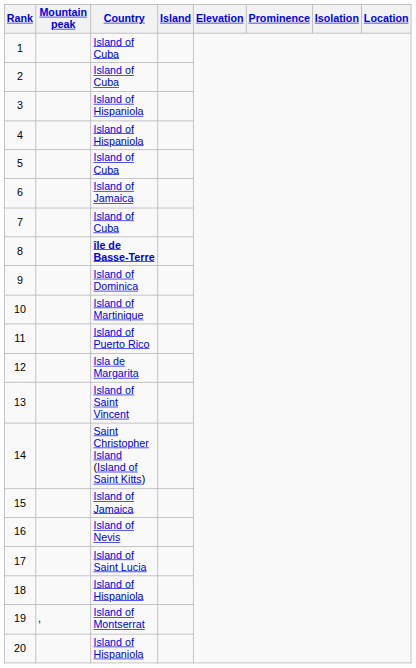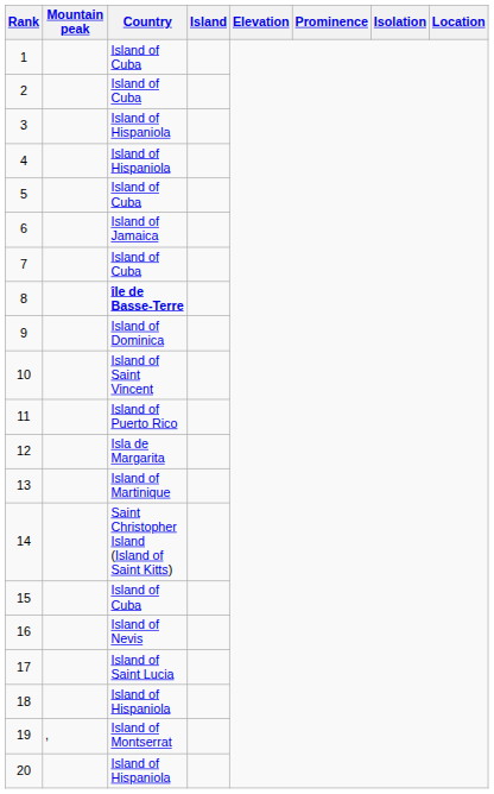 <table class=wikitable sortable>
 <tr>
 <th><a href='#'>Rank</a></th>
 <th><a href='#'>Mountain peak</a></th>
 <th><a href='#'>Country</a></th>
 <th><a href='#'>Island</a></th>
 <th><a href='#'>Elevation</a></th>
 <th><a href='#'>Prominence</a></th>
 <th><a href='#'>Isolation</a></th>
 <th><a href='#'>Location</a></th>
 </tr>
 <tr>
 <td align=center>1<br></td>
 <td></td>
 <td><a href='#'>Island of Cuba</a><br></td>
 <td></td>
 </tr>
 <tr>
 <td align=center>2<br></td>
 <td></td>
 <td><a href='#'>Island of Cuba</a><br></td>
 <td></td>
 </tr>
 <tr>
 <td align=center>3<br></td>
 <td></td>
 <td><a href='#'>Island of Hispaniola</a><br></td>
 <td></td>
 </tr>
 <tr>
 <td align=center>4<br></td>
 <td></td>
 <td><a href='#'>Island of Hispaniola</a><br></td>
 <td></td>
 </tr>
 <tr>
 <td align=center>5<br></td>
 <td></td>
 <td><a href='#'>Island of Cuba</a><br></td>
 <td></td>
 </tr>
 <tr>
 <td align=center>6<br></td>
 <td></td>
 <td><a href='#'>Island of Jamaica</a><br></td>
 <td></td>
 </tr>
 <tr>
 <td align=center>7<br></td>
 <td></td>
 <td><a href='#'>Island of Cuba</a><br></td>
 <td></td>
 </tr>
 <tr>
 <td align=center>8<br></td>
 <td></td>
 <td><strong><a href='#'>île de Basse-Terre</a><br></strong></td>
 <td></td>
 </tr>
 <tr>
 <td align=center>9<br></td>
 <td></td>
 <td><a href='#'>Island of Dominica</a><br></td>
 <td></td>
 </tr>
 <tr>
 <td align=center>10<br></td>
 <td></td>
-<td><a href='#'>Island of Martinique</a><br></td>
+<td><a href='#'>Island of Saint Vincent</a><br></td>
 <td></td>
 </tr>
 <tr>
 <td align=center>11<br></td>
 <td></td>
 <td><a href='#'>Island of Puerto Rico</a><br></td>
 <td></td>
 </tr>
 <tr>
 <td align=center>12<br></td>
 <td></td>
 <td><a href='#'>Isla de Margarita</a><br></td>
 <td></td>
 </tr>
 <tr>
 <td align=center>13<br></td>
 <td></td>
-<td><a href='#'>Island of Saint Vincent</a><br></td>
+<td><a href='#'>Island of Martinique</a><br></td>
 <td></td>
 </tr>
 <tr>
 <td align=center>14<br></td>
 <td></td>
 <td><a href='#'>Saint Christopher Island</a><br>(<a href='#'>Island of Saint Kitts</a>)<br></td>
 <td></td>
 </tr>
 <tr>
 <td align=center>15<br></td>
 <td></td>
-<td><a href='#'>Island of Jamaica</a><br></td>
+<td><a href='#'>Island of Cuba</a><br></td>
 <td></td>
 </tr>
 <tr>
 <td align=center>16<br></td>
 <td></td>
 <td><a href='#'>Island of Nevis</a><br></td>
 <td></td>
 </tr>
 <tr>
 <td align=center>17<br></td>
 <td></td>
 <td><a href='#'>Island of Saint Lucia</a><br></td>
 <td></td>
 </tr>
 <tr>
 <td align=center>18<br></td>
 <td></td>
 <td><a href='#'>Island of Hispaniola</a><br></td>
 <td></td>
 </tr>
 <tr>
 <td align=center>19<br></td>
 <td>, </td>
 <td><a href='#'>Island of Montserrat</a><br></td>
 <td></td>
 </tr>
 <tr>
 <td align=center>20<br></td>
 <td></td>
 <td><a href='#'>Island of Hispaniola</a><br></td>
 <td></td>
 </tr>
 </table>
